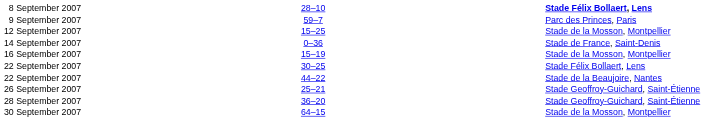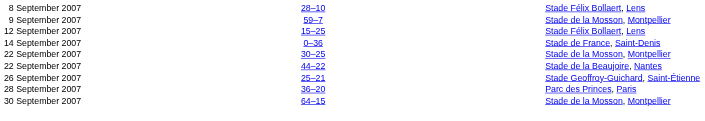 <table style="width:100%" cellspacing="1">
 <tr>
 <th width=15%></th>
 <th width=25%></th>
 <th width=10%></th>
 <th width=25%></th>
 </tr>
 <tr style=font-size:90%>
 <td align=right>8 September 2007</td>
 <td align=right></td>
 <td align=center><a href='#'>28–10</a></td>
 <td></td>
-<td><strong><a href='#'>Stade Félix Bollaert</a>, <a href='#'>Lens</a></strong></td>
+<td><a href='#'>Stade Félix Bollaert</a>, <a href='#'>Lens</a></td>
 </tr>
 <tr style=font-size:90%>
 <td align=right>9 September 2007</td>
 <td align=right></td>
 <td align=center><a href='#'>59–7</a></td>
 <td></td>
-<td><a href='#'>Parc des Princes</a>, <a href='#'>Paris</a></td>
+<td><a href='#'>Stade de la Mosson</a>, <a href='#'>Montpellier</a></td>
 </tr>
 <tr style=font-size:90%>
 <td align=right>12 September 2007</td>
 <td align=right></td>
 <td align=center><a href='#'>15–25</a></td>
 <td></td>
-<td><a href='#'>Stade de la Mosson</a>, <a href='#'>Montpellier</a></td>
+<td><a href='#'>Stade Félix Bollaert</a>, <a href='#'>Lens</a></td>
 </tr>
 <tr style=font-size:90%>
 <td align=right>14 September 2007</td>
 <td align=right></td>
 <td align=center><a href='#'>0–36</a></td>
 <td></td>
 <td><a href='#'>Stade de France</a>, <a href='#'>Saint-Denis</a></td>
 </tr>
 <tr style=font-size:90%>
-<td align=right>16 September 2007</td>
-<td align=right></td>
-<td align=center><a href='#'>15–19</a></td>
-<td></td>
-<td><a href='#'>Stade de la Mosson</a>, <a href='#'>Montpellier</a></td>
-</tr>
-<tr style=font-size:90%>
 <td align=right>22 September 2007</td>
 <td align=right></td>
 <td align=center><a href='#'>30–25</a></td>
 <td></td>
-<td><a href='#'>Stade Félix Bollaert</a>, <a href='#'>Lens</a></td>
+<td><a href='#'>Stade de la Mosson</a>, <a href='#'>Montpellier</a></td>
 </tr>
 <tr style=font-size:90%>
 <td align=right>22 September 2007</td>
 <td align=right></td>
 <td align=center><a href='#'>44–22</a></td>
 <td></td>
 <td><a href='#'>Stade de la Beaujoire</a>, <a href='#'>Nantes</a></td>
 </tr>
 <tr style=font-size:90%>
 <td align=right>26 September 2007</td>
 <td align=right></td>
 <td align=center><a href='#'>25–21</a></td>
 <td></td>
 <td><a href='#'>Stade Geoffroy-Guichard</a>, <a href='#'>Saint-Étienne</a></td>
 </tr>
 <tr style=font-size:90%>
 <td align=right>28 September 2007</td>
 <td align=right></td>
 <td align=center><a href='#'>36–20</a></td>
 <td></td>
-<td><a href='#'>Stade Geoffroy-Guichard</a>, <a href='#'>Saint-Étienne</a></td>
+<td><a href='#'>Parc des Princes</a>, <a href='#'>Paris</a></td>
 </tr>
 <tr style=font-size:90%>
 <td align=right>30 September 2007</td>
 <td align=right></td>
 <td align=center><a href='#'>64–15</a></td>
 <td></td>
 <td><a href='#'>Stade de la Mosson</a>, <a href='#'>Montpellier</a></td>
 </tr>
 </table>
